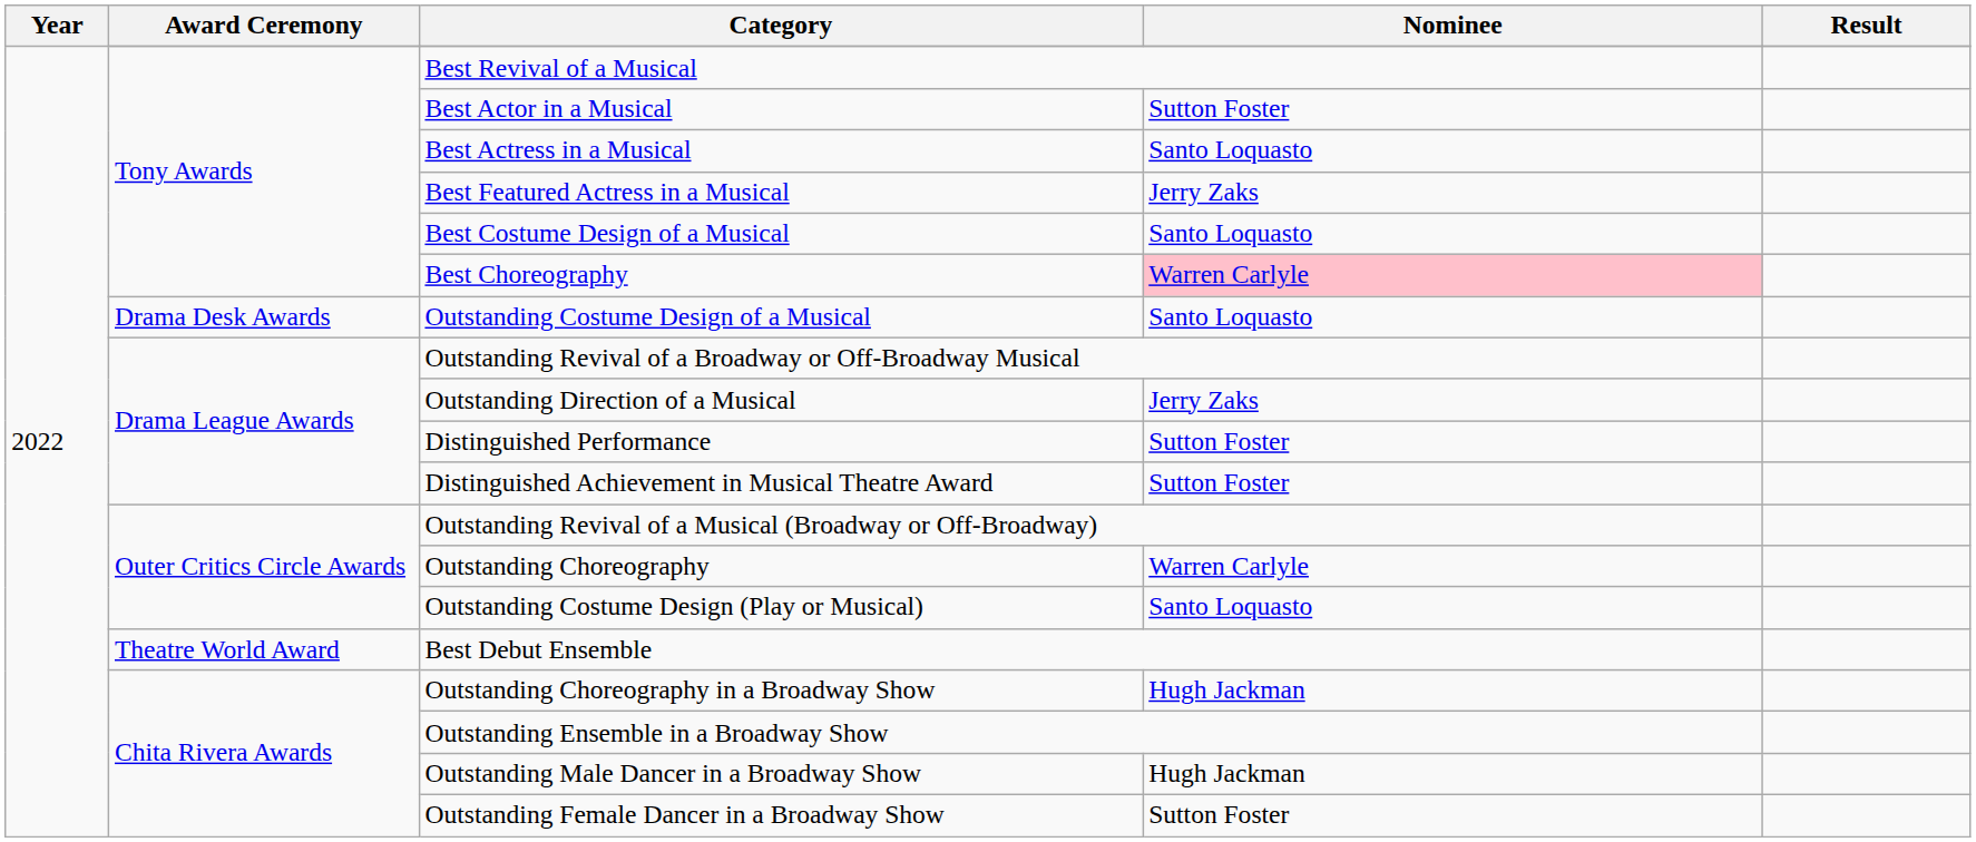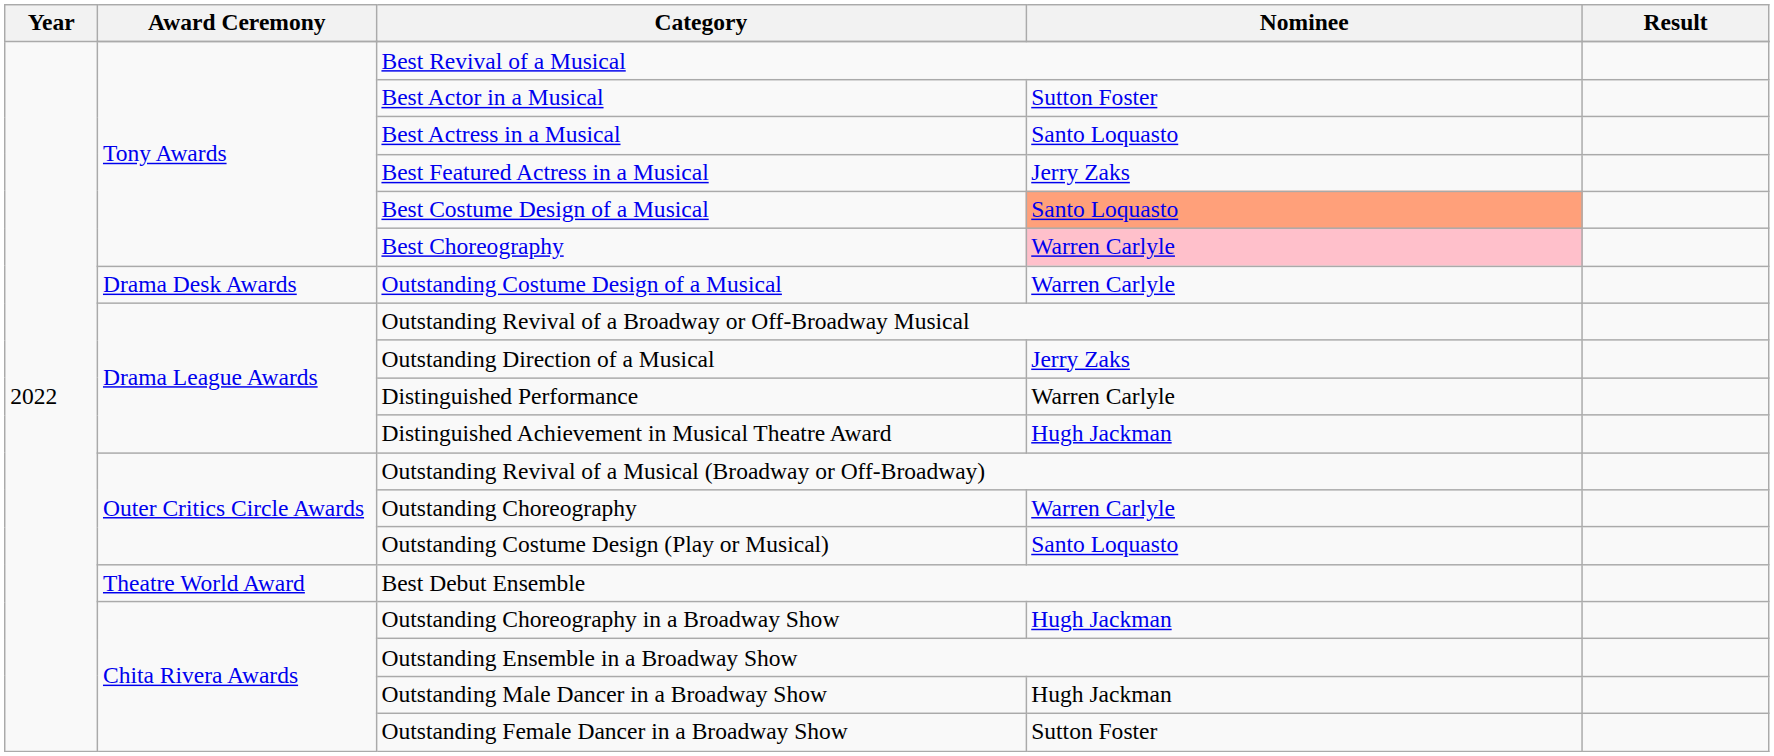 <table class="wikitable" width="95%">
 <tr>
 <th width="5%">Year</th>
 <th width="15%">Award Ceremony</th>
 <th width="35%">Category</th>
 <th width="30%">Nominee</th>
 <th width="10%">Result</th>
 </tr>
 <tr>
 <td rowspan="21">2022</td>
 </tr>
 <tr>
 <td rowspan="7"><a href='#'>Tony Awards</a></td>
 </tr>
 <tr>
 <td colspan="2"><a href='#'>Best Revival of a Musical</a></td>
 <td></td>
 </tr>
 <tr>
 <td><a href='#'>Best Actor in a Musical</a></td>
 <td><a href='#'>Sutton Foster</a></td>
 <td></td>
 </tr>
 <tr>
 <td><a href='#'>Best Actress in a Musical</a></td>
 <td><a href='#'>Santo Loquasto</a></td>
 <td></td>
 </tr>
 <tr>
 <td><a href='#'>Best Featured Actress in a Musical</a></td>
 <td><a href='#'>Jerry Zaks</a></td>
 <td></td>
 </tr>
 <tr>
 <td><a href='#'>Best Costume Design of a Musical</a></td>
-<td><a href='#'>Santo Loquasto</a></td>
+<td style="background: lightsalmon;"><a href='#'>Santo Loquasto</a></td>
 <td></td>
 </tr>
 <tr>
 <td><a href='#'>Best Choreography</a></td>
 <td style="background: pink;"><a href='#'>Warren Carlyle</a></td>
 <td></td>
 </tr>
 <tr>
 <td><a href='#'>Drama Desk Awards</a></td>
 <td><a href='#'>Outstanding Costume Design of a Musical</a></td>
-<td><a href='#'>Santo Loquasto</a></td>
+<td><a href='#'>Warren Carlyle</a></td>
 <td></td>
 </tr>
 <tr>
 <td rowspan="4"><a href='#'>Drama League Awards</a></td>
 <td colspan="2">Outstanding Revival of a Broadway or Off-Broadway Musical</td>
 <td></td>
 </tr>
 <tr>
 <td>Outstanding Direction of a Musical</td>
 <td><a href='#'>Jerry Zaks</a></td>
 <td></td>
 </tr>
 <tr>
 <td>Distinguished Performance</td>
-<td><a href='#'>Sutton Foster</a></td>
+<td>Warren Carlyle</td>
 <td></td>
 </tr>
 <tr>
 <td>Distinguished Achievement in Musical Theatre Award</td>
-<td><a href='#'>Sutton Foster</a></td>
+<td><a href='#'>Hugh Jackman</a></td>
 <td></td>
 </tr>
 <tr>
 <td rowspan="3"><a href='#'>Outer Critics Circle Awards</a></td>
 <td colspan="2">Outstanding Revival of a Musical (Broadway or Off-Broadway)</td>
 <td></td>
 </tr>
 <tr>
 <td>Outstanding Choreography</td>
 <td><a href='#'>Warren Carlyle</a></td>
 <td></td>
 </tr>
 <tr>
 <td>Outstanding Costume Design (Play or Musical)</td>
 <td><a href='#'>Santo Loquasto</a></td>
 <td></td>
 </tr>
 <tr>
 <td><a href='#'>Theatre World Award</a></td>
 <td colspan="2">Best Debut Ensemble</td>
 <td></td>
 </tr>
 <tr>
 <td rowspan=4><a href='#'>Chita Rivera Awards</a></td>
 <td>Outstanding Choreography in a Broadway Show</td>
 <td><a href='#'>Hugh Jackman</a></td>
 <td></td>
 </tr>
 <tr>
 <td colspan=2>Outstanding Ensemble in a Broadway Show</td>
 <td></td>
 </tr>
 <tr>
 <td>Outstanding Male Dancer in a Broadway Show</td>
 <td>Hugh Jackman</td>
 <td></td>
 </tr>
 <tr>
 <td>Outstanding Female Dancer in a Broadway Show</td>
 <td>Sutton Foster</td>
 <td></td>
 </tr>
 </table>
